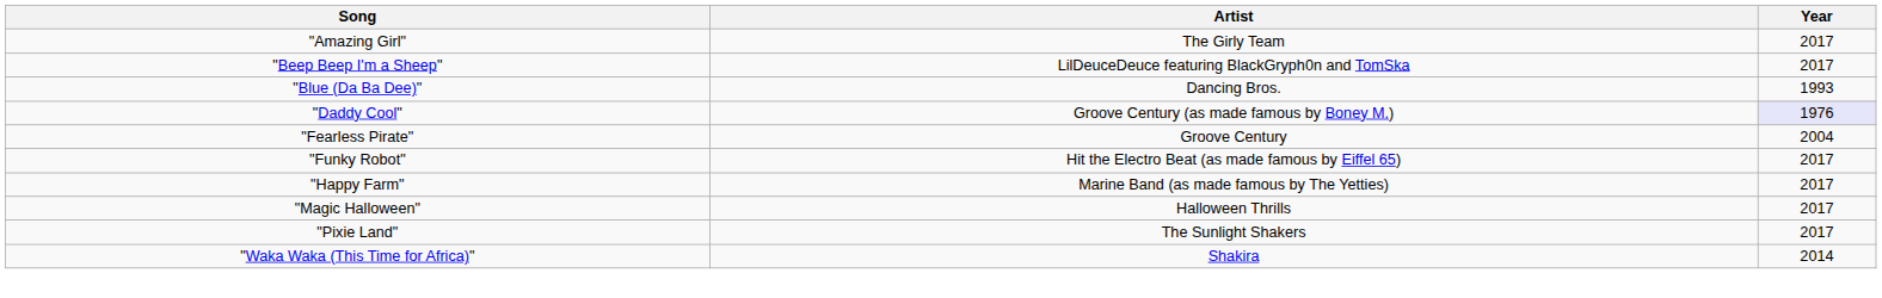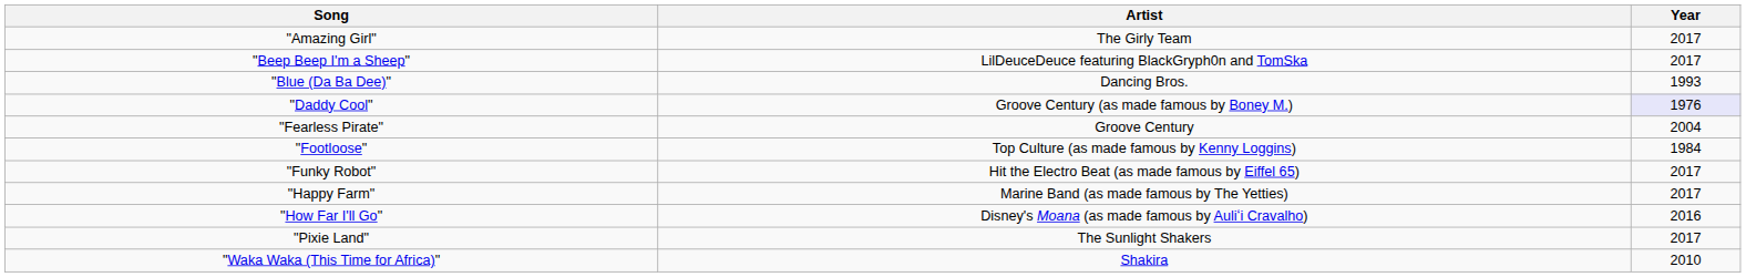 <table class="wikitable sortable" style="text-align:center; width:100%;">
 <tr>
 <th scope="col">Song</th>
 <th scope="col">Artist</th>
 <th scope="col">Year</th>
 </tr>
 <tr>
 <td>"Amazing Girl"</td>
 <td>The Girly Team</td>
 <td>2017</td>
 </tr>
 <tr>
 <td>"<a href='#'>Beep Beep I'm a Sheep</a>"</td>
 <td>LilDeuceDeuce featuring BlackGryph0n and <a href='#'>TomSka</a></td>
 <td>2017</td>
 </tr>
 <tr>
 <td>"<a href='#'>Blue (Da Ba Dee)</a>"</td>
 <td>Dancing Bros.</td>
 <td>1993</td>
 </tr>
 <tr>
 <td>"<a href='#'>Daddy Cool</a>"</td>
 <td>Groove Century (as made famous by <a href='#'>Boney M.</a>)</td>
 <td style="background: lavender;">1976</td>
 </tr>
 <tr>
 <td>"Fearless Pirate"</td>
 <td>Groove Century</td>
 <td>2004</td>
 </tr>
 <tr>
+<td>"<a href='#'>Footloose</a>"</td>
+<td>Top Culture (as made famous by <a href='#'>Kenny Loggins</a>)</td>
+<td>1984</td>
+</tr>
+<tr>
 <td>"Funky Robot"</td>
 <td>Hit the Electro Beat (as made famous by <a href='#'>Eiffel 65</a>)</td>
 <td>2017</td>
 </tr>
 <tr>
 <td>"Happy Farm"</td>
 <td>Marine Band (as made famous by The Yetties)</td>
 <td>2017</td>
 </tr>
 <tr>
-<td>"Magic Halloween"</td>
-<td>Halloween Thrills</td>
-<td>2017</td>
+<td>"<a href='#'>How Far I'll Go</a>"</td>
+<td>Disney's <em><a href='#'>Moana</a></em> (as made famous by <a href='#'>Auliʻi Cravalho</a>)</td>
+<td>2016</td>
 </tr>
 <tr>
 <td>"Pixie Land"</td>
 <td>The Sunlight Shakers</td>
 <td>2017</td>
 </tr>
 <tr>
 <td>"<a href='#'>Waka Waka (This Time for Africa)</a>"</td>
 <td><a href='#'>Shakira</a></td>
-<td>2014</td>
+<td>2010</td>
 </tr>
 </table>
